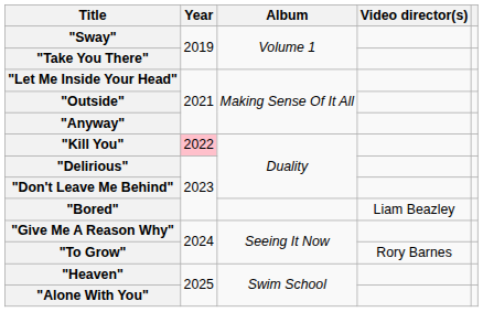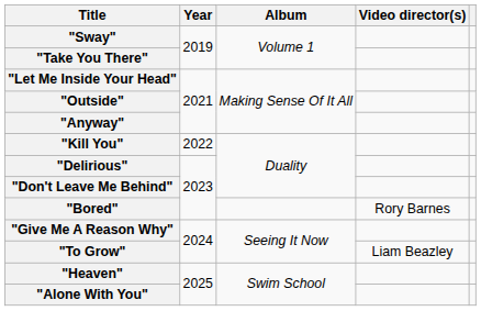 <table class="wikitable plainrowheaders" style="text-align:center;">
 <tr>
 <th scope="col">Title</th>
 <th scope="col">Year</th>
 <th scope="col">Album</th>
 <th scope="col">Video director(s)</th>
 <th></th>
 </tr>
 <tr>
 <th scope="row">"Sway"</th>
 <td rowspan=2>2019</td>
 <td rowspan=2><em>Volume 1</em></td>
 <td></td>
 <td></td>
 </tr>
 <tr>
 <th scope="row">"Take You There"</th>
 <td></td>
 <td></td>
 </tr>
 <tr>
 <th scope="row">"Let Me Inside Your Head"</th>
 <td rowspan=3>2021</td>
 <td rowspan=3><em>Making Sense Of It All</em></td>
 <td></td>
 <td></td>
 </tr>
 <tr>
 <th scope="row">"Outside"</th>
 <td></td>
 <td></td>
 </tr>
 <tr>
 <th scope="row">"Anyway"</th>
 <td></td>
 <td></td>
 </tr>
 <tr>
 <th scope="row">"Kill You"</th>
-<td style="background: pink;">2022</td>
+<td>2022</td>
 <td rowspan=3><em>Duality</em></td>
 <td></td>
 <td></td>
 </tr>
 <tr>
 <th scope="row">"Delirious"</th>
 <td rowspan=3>2023</td>
 <td></td>
 <td></td>
 </tr>
 <tr>
 <th scope="row">"Don't Leave Me Behind"</th>
 <td></td>
 <td></td>
 </tr>
 <tr>
 <th scope="row">"Bored"</th>
 <td></td>
-<td>Liam Beazley</td>
+<td>Rory Barnes</td>
 <td></td>
 </tr>
 <tr>
 <th scope="row">"Give Me A Reason Why"</th>
 <td rowspan=2>2024</td>
 <td rowspan=2><em>Seeing It Now</em></td>
 <td></td>
 <td></td>
 </tr>
 <tr>
 <th scope="row">"To Grow"</th>
-<td>Rory Barnes</td>
+<td>Liam Beazley</td>
 <td></td>
 </tr>
 <tr>
 <th scope="row">"Heaven"</th>
 <td rowspan="2">2025</td>
 <td rowspan="2"><em>Swim School</em></td>
 <td></td>
 <td></td>
 </tr>
 <tr>
 <th scope="row">"Alone With You"</th>
 <td></td>
 <td></td>
 </tr>
 </table>
